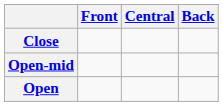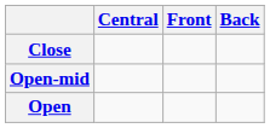 <table class="wikitable">
 <tr>
 <th></th>
+<th><a href='#'>Central</a></th>
 <th><a href='#'>Front</a></th>
-<th><a href='#'>Central</a></th>
 <th><a href='#'>Back</a></th>
 </tr>
 <tr align="center">
 <th><a href='#'>Close</a></th>
 <td></td>
 <td></td>
 <td></td>
 </tr>
 <tr align="center">
 <th><a href='#'>Open-mid</a></th>
 <td></td>
 <td></td>
 <td></td>
 </tr>
 <tr align="center">
 <th><a href='#'>Open</a></th>
 <td></td>
 <td></td>
 <td></td>
 </tr>
 </table>
